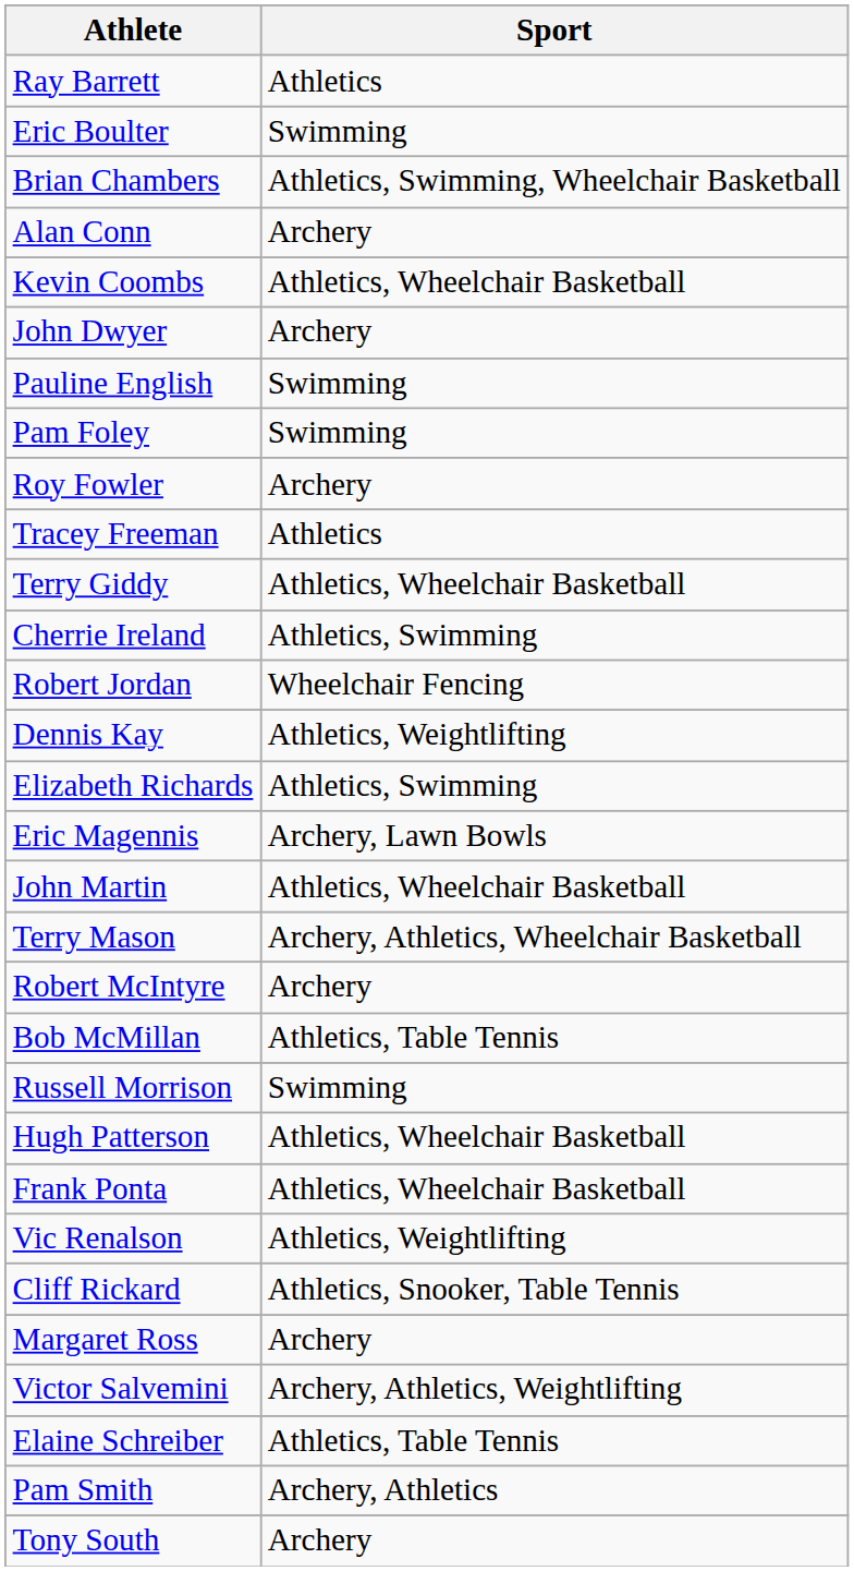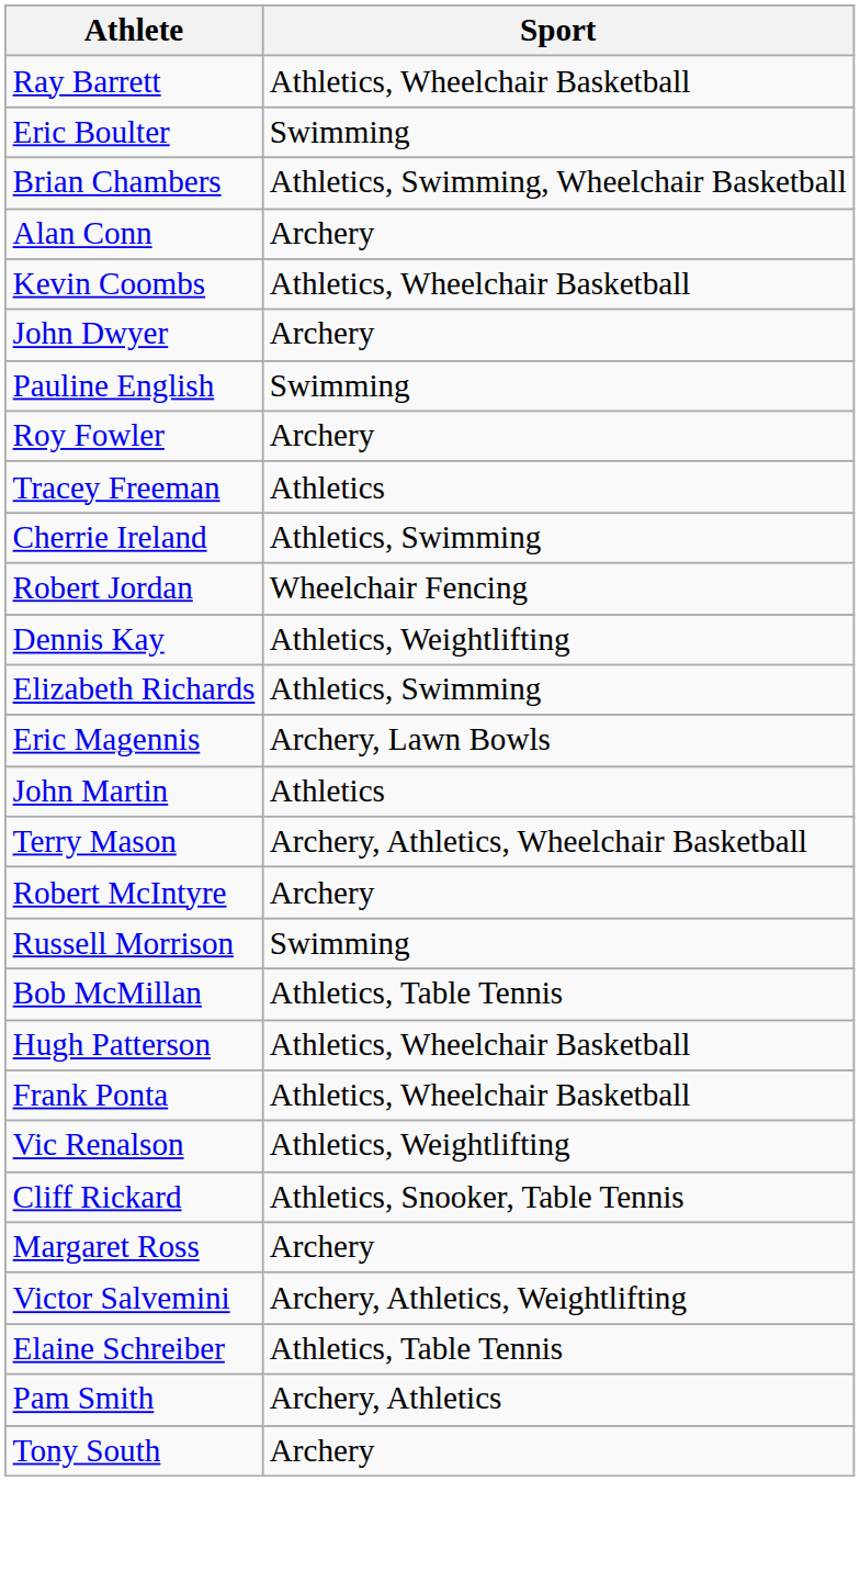 <table class="wikitable">
 <tr>
 <th>Athlete</th>
 <th>Sport</th>
 </tr>
 <tr>
 <td><a href='#'>Ray Barrett</a></td>
-<td>Athletics</td>
+<td>Athletics, Wheelchair Basketball</td>
 </tr>
 <tr>
 <td><a href='#'>Eric Boulter</a></td>
 <td>Swimming</td>
 </tr>
 <tr>
 <td><a href='#'>Brian Chambers</a></td>
 <td>Athletics, Swimming, Wheelchair Basketball</td>
 </tr>
 <tr>
 <td><a href='#'>Alan Conn</a></td>
 <td>Archery</td>
 </tr>
 <tr>
 <td><a href='#'>Kevin Coombs</a></td>
 <td>Athletics, Wheelchair Basketball</td>
 </tr>
 <tr>
 <td><a href='#'>John Dwyer</a></td>
 <td>Archery</td>
 </tr>
 <tr>
 <td><a href='#'>Pauline English</a></td>
 <td>Swimming</td>
 </tr>
 <tr>
-<td><a href='#'>Pam Foley</a></td>
-<td>Swimming</td>
-</tr>
-<tr>
 <td><a href='#'>Roy Fowler</a></td>
 <td>Archery</td>
 </tr>
 <tr>
 <td><a href='#'>Tracey Freeman</a></td>
 <td>Athletics</td>
-</tr>
-<tr>
-<td><a href='#'>Terry Giddy</a></td>
-<td>Athletics, Wheelchair Basketball</td>
 </tr>
 <tr>
 <td><a href='#'>Cherrie Ireland</a></td>
 <td>Athletics, Swimming</td>
 </tr>
 <tr>
 <td><a href='#'>Robert Jordan</a></td>
 <td>Wheelchair Fencing</td>
 </tr>
 <tr>
 <td><a href='#'>Dennis Kay</a></td>
 <td>Athletics, Weightlifting</td>
 </tr>
 <tr>
 <td><a href='#'>Elizabeth Richards</a></td>
 <td>Athletics, Swimming</td>
 </tr>
 <tr>
 <td><a href='#'>Eric Magennis</a></td>
 <td>Archery, Lawn Bowls</td>
 </tr>
 <tr>
 <td><a href='#'>John Martin</a></td>
-<td>Athletics, Wheelchair Basketball</td>
+<td>Athletics</td>
 </tr>
 <tr>
 <td><a href='#'>Terry Mason</a></td>
 <td>Archery, Athletics, Wheelchair Basketball</td>
 </tr>
 <tr>
 <td><a href='#'>Robert McIntyre</a></td>
 <td>Archery</td>
 </tr>
 <tr>
+<td><a href='#'>Russell Morrison</a></td>
+<td>Swimming</td>
+</tr>
+<tr>
 <td><a href='#'>Bob McMillan</a></td>
 <td>Athletics, Table Tennis</td>
-</tr>
-<tr>
-<td><a href='#'>Russell Morrison</a></td>
-<td>Swimming</td>
 </tr>
 <tr>
 <td><a href='#'>Hugh Patterson</a></td>
 <td>Athletics, Wheelchair Basketball</td>
 </tr>
 <tr>
 <td><a href='#'>Frank Ponta</a></td>
 <td>Athletics, Wheelchair Basketball</td>
 </tr>
 <tr>
 <td><a href='#'>Vic Renalson</a></td>
 <td>Athletics, Weightlifting</td>
 </tr>
 <tr>
 <td><a href='#'>Cliff Rickard</a></td>
 <td>Athletics, Snooker, Table Tennis</td>
 </tr>
 <tr>
 <td><a href='#'>Margaret Ross</a></td>
 <td>Archery</td>
 </tr>
 <tr>
 <td><a href='#'>Victor Salvemini</a></td>
 <td>Archery, Athletics, Weightlifting</td>
 </tr>
 <tr>
 <td><a href='#'>Elaine Schreiber</a></td>
 <td>Athletics, Table Tennis</td>
 </tr>
 <tr>
 <td><a href='#'>Pam Smith</a></td>
 <td>Archery, Athletics</td>
 </tr>
 <tr>
 <td><a href='#'>Tony South</a></td>
 <td>Archery</td>
 </tr>
 </table>
